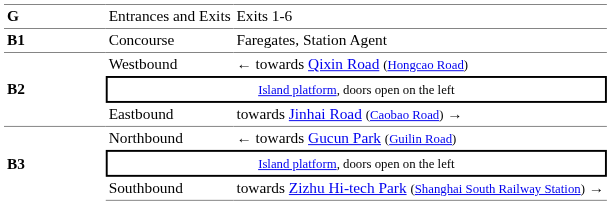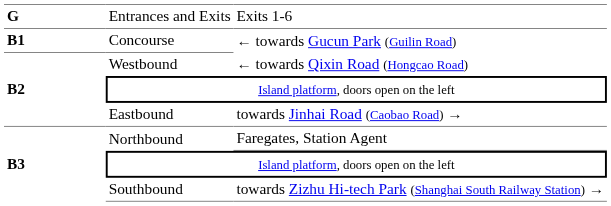 <table cellspacing=0 cellpadding=3>
 <tr>
 <td style="border-top:solid 1px gray;border-bottom:solid 1px gray;" width=100><strong>G</strong></td>
 <td style="border-top:solid 1px gray;border-bottom:solid 1px gray;">Entrances and Exits</td>
 <td style="border-top:solid 1px gray;border-bottom:solid 1px gray;">Exits 1-6</td>
 </tr>
 <tr>
 <td style="border-bottom:solid 1px gray;"><strong>B1</strong></td>
 <td style="border-bottom:solid 1px gray;">Concourse</td>
-<td style="border-bottom:solid 1px gray;">Faregates, Station Agent</td>
+<td>←  towards <a href='#'>Gucun Park</a> <small>(<a href='#'>Guilin Road</a>)</small></td>
 </tr>
 <tr>
 <td rowspan="3" style="border-bottom:solid 1px gray;"><strong>B2</strong></td>
 <td>Westbound</td>
 <td>←  towards <a href='#'>Qixin Road</a> <small>(<a href='#'>Hongcao Road</a>)</small></td>
 </tr>
 <tr>
 <td style="border-right:solid 2px black;border-left:solid 2px black;border-top:solid 2px black;border-bottom:solid 2px black;text-align:center;" colspan=2><small><a href='#'>Island platform</a>, doors open on the left</small></td>
 </tr>
 <tr>
 <td style="border-bottom:solid 1px gray;">Eastbound</td>
 <td style="border-bottom:solid 1px gray;">  towards <a href='#'>Jinhai Road</a> <small>(<a href='#'>Caobao Road</a>)</small> →</td>
 </tr>
 <tr>
 <td rowspan="3"><strong>B3</strong></td>
 <td>Northbound</td>
-<td>←  towards <a href='#'>Gucun Park</a> <small>(<a href='#'>Guilin Road</a>)</small></td>
+<td style="border-bottom:solid 1px gray;">Faregates, Station Agent</td>
 </tr>
 <tr>
 <td style="border-right:solid 2px black;border-left:solid 2px black;border-top:solid 2px black;border-bottom:solid 2px black;text-align:center;" colspan=2><small><a href='#'>Island platform</a>, doors open on the left</small></td>
 </tr>
 <tr>
 <td style="border-bottom:solid 1px gray;">Southbound</td>
 <td style="border-bottom:solid 1px gray;">  towards <a href='#'>Zizhu Hi-tech Park</a> <small>(<a href='#'>Shanghai South Railway Station</a>)</small> →</td>
 </tr>
 </table>
